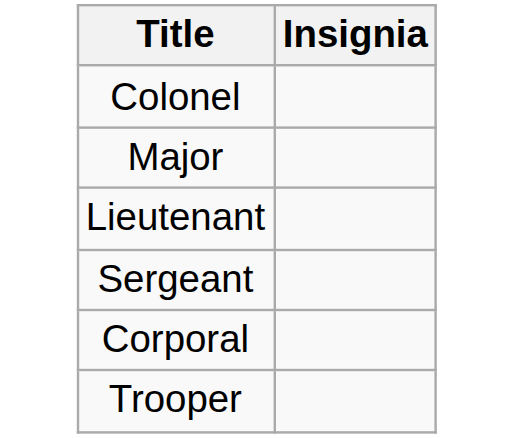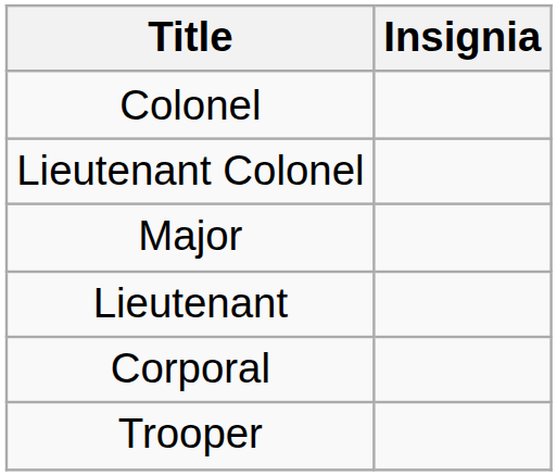 <table class="wikitable" style="text-align:center; margin:1em auto;">
 <tr>
 <th>Title</th>
 <th>Insignia</th>
 </tr>
 <tr>
 <td>Colonel</td>
+<td></td>
+</tr>
+<tr>
+<td>Lieutenant Colonel</td>
 <td></td>
 </tr>
 <tr>
 <td>Major</td>
 <td></td>
 </tr>
 <tr>
 <td>Lieutenant</td>
 <td></td>
 </tr>
 <tr>
-<td>Sergeant</td>
-<td></td>
-</tr>
-<tr>
 <td>Corporal</td>
 <td></td>
 </tr>
 <tr>
 <td>Trooper</td>
 <td></td>
 </tr>
 </table>
